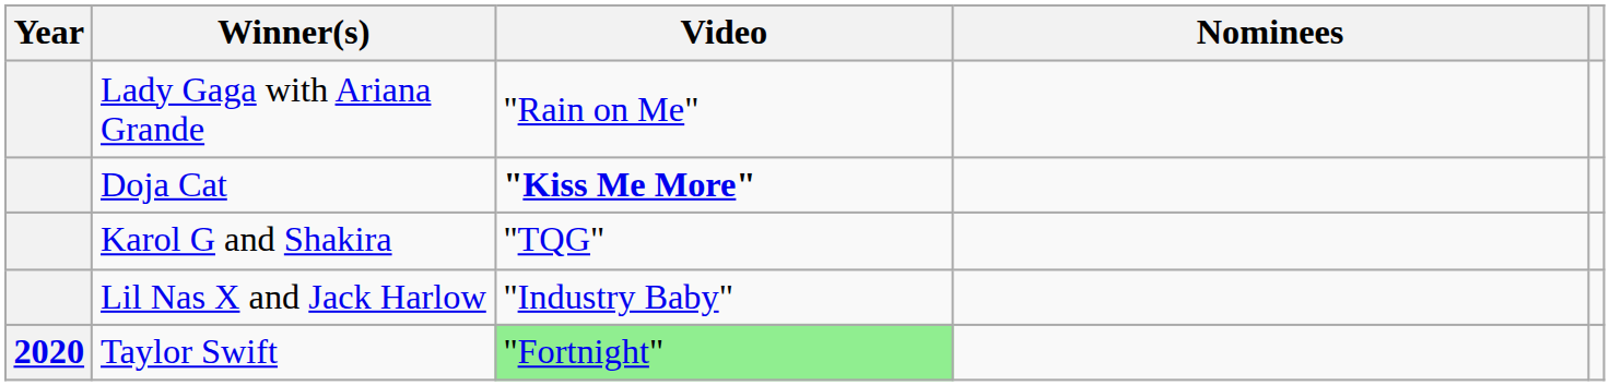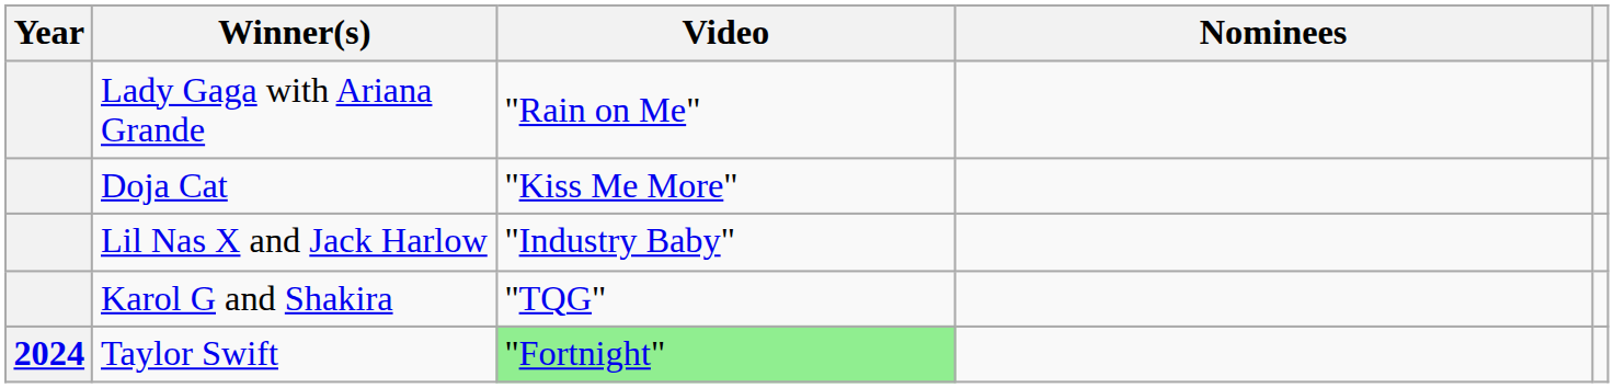 <table class="wikitable sortable">
 <tr>
 <th scope="col">Year</th>
 <th scope="col" style="width:175px;">Winner(s)</th>
 <th scope="col" style="width:200px;">Video</th>
 <th scope="col" style="width:280px;">Nominees</th>
 <th scope="col" class="unsortable"></th>
 </tr>
 <tr>
 <th scope="row"></th>
 <td><a href='#'>Lady Gaga</a> with <a href='#'>Ariana Grande</a></td>
 <td>"<a href='#'>Rain on Me</a>"</td>
 <td></td>
 <td align="center"></td>
 </tr>
 <tr>
 <th scope="row"></th>
 <td><a href='#'>Doja Cat</a> </td>
-<td><strong>"<a href='#'>Kiss Me More</a>"</strong></td>
+<td>"<a href='#'>Kiss Me More</a>"</td>
+<td></td>
+<td align="center"></td>
+</tr>
+<tr>
+<th scope="row"></th>
+<td><a href='#'>Lil Nas X</a> and <a href='#'>Jack Harlow</a></td>
+<td>"<a href='#'>Industry Baby</a>"</td>
 <td></td>
 <td align="center"></td>
 </tr>
 <tr>
 <th scope="row"></th>
 <td><a href='#'>Karol G</a> and <a href='#'>Shakira</a></td>
 <td>"<a href='#'>TQG</a>"</td>
 <td></td>
 <td align="center"></td>
 </tr>
 <tr>
-<th scope="row"></th>
-<td><a href='#'>Lil Nas X</a> and <a href='#'>Jack Harlow</a></td>
-<td>"<a href='#'>Industry Baby</a>"</td>
-<td></td>
-<td align="center"></td>
-</tr>
-<tr>
-<th><a href='#'>2020</a></th>
+<th><a href='#'>2024</a></th>
 <td><a href='#'>Taylor Swift</a> </td>
 <td style="background: lightgreen;">"<a href='#'>Fortnight</a>"</td>
 <td></td>
 <td align="center"></td>
 </tr>
 </table>
